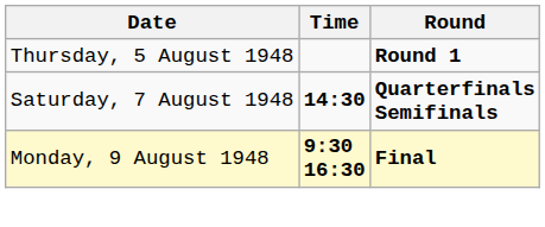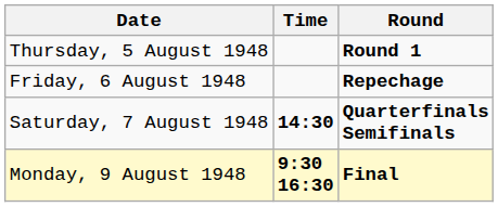 <table class="wikitable">
 <tr>
 <th>Date</th>
 <th>Time</th>
 <th>Round</th>
 </tr>
 <tr>
 <td>Thursday, 5 August 1948</td>
 <td></td>
 <td><strong>Round 1</strong></td>
 </tr>
 <tr>
+<td>Friday, 6 August 1948</td>
+<td></td>
+<td><strong>Repechage</strong></td>
+</tr>
+<tr>
 <td>Saturday, 7 August 1948</td>
 <td><strong>14:30</strong></td>
 <td><strong>Quarterfinals</strong><br><strong>Semifinals</strong></td>
 </tr>
 <tr style=background:lemonchiffon>
 <td>Monday, 9 August 1948</td>
 <td><strong>9:30</strong><br><strong>16:30</strong></td>
 <td><strong>Final</strong></td>
 </tr>
 </table>
